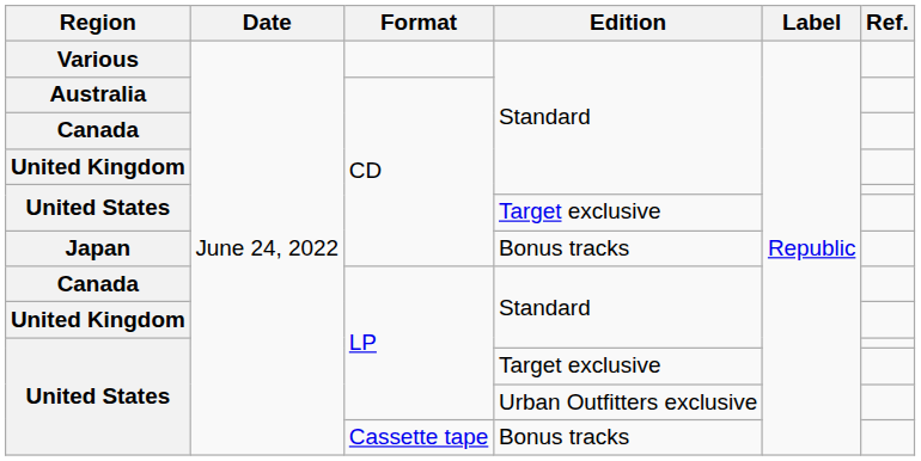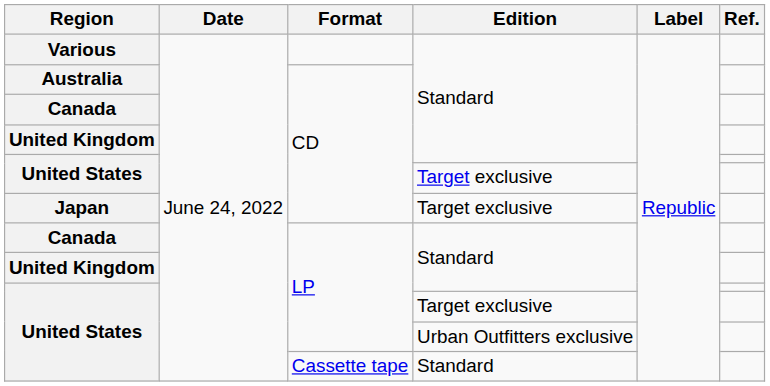 <table class="wikitable plainrowheaders">
 <tr>
 <th>Region</th>
 <th>Date</th>
 <th>Format</th>
 <th>Edition</th>
 <th>Label</th>
 <th>Ref.</th>
 </tr>
 <tr>
 <th scope="row">Various</th>
 <td rowspan="13">June 24, 2022</td>
 <td></td>
 <td rowspan="5">Standard</td>
 <td rowspan="13"><a href='#'>Republic</a></td>
 <td></td>
 </tr>
 <tr>
 <th scope="row">Australia</th>
 <td rowspan="6">CD</td>
 <td></td>
 </tr>
 <tr>
 <th scope="row">Canada</th>
 <td></td>
 </tr>
 <tr>
 <th scope="row">United Kingdom</th>
 <td></td>
 </tr>
 <tr>
 <th scope="row" rowspan="2">United States</th>
 <td></td>
 </tr>
 <tr>
 <td><a href='#'>Target</a> exclusive</td>
 <td></td>
 </tr>
 <tr>
 <th scope="row">Japan</th>
-<td>Bonus tracks</td>
+<td>Target exclusive</td>
 <td></td>
 </tr>
 <tr>
 <th scope="row">Canada</th>
 <td rowspan="5"><a href='#'>LP</a></td>
 <td rowspan="3">Standard</td>
 <td></td>
 </tr>
 <tr>
 <th scope="row">United Kingdom</th>
 <td></td>
 </tr>
 <tr>
 <th scope="row" rowspan="4">United States</th>
 <td></td>
 </tr>
 <tr>
 <td>Target exclusive</td>
 <td></td>
 </tr>
 <tr>
 <td>Urban Outfitters exclusive</td>
 <td></td>
 </tr>
 <tr>
 <td><a href='#'>Cassette tape</a></td>
-<td>Bonus tracks</td>
+<td>Standard</td>
 <td></td>
 </tr>
 </table>
